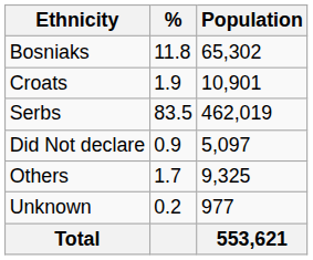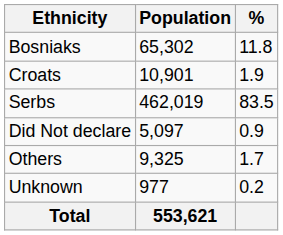 <table class="wikitable">
 <tr>
 <th>Ethnicity</th>
+<th>Population</th>
 <th>%</th>
-<th>Population</th>
 </tr>
 <tr>
 <td>Bosniaks</td>
+<td>65,302</td>
 <td>11.8</td>
-<td>65,302</td>
 </tr>
 <tr>
 <td>Croats</td>
+<td>10,901</td>
 <td>1.9</td>
-<td>10,901</td>
 </tr>
 <tr>
 <td>Serbs</td>
+<td>462,019</td>
 <td>83.5</td>
-<td>462,019</td>
 </tr>
 <tr>
 <td>Did Not declare</td>
+<td>5,097</td>
 <td>0.9</td>
-<td>5,097</td>
 </tr>
 <tr>
 <td>Others</td>
+<td>9,325</td>
 <td>1.7</td>
-<td>9,325</td>
 </tr>
 <tr>
 <td>Unknown</td>
+<td>977</td>
 <td>0.2</td>
-<td>977</td>
 </tr>
 <tr>
 <th>Total</th>
+<th>553,621</th>
 <th></th>
-<th>553,621</th>
 </tr>
 </table>
